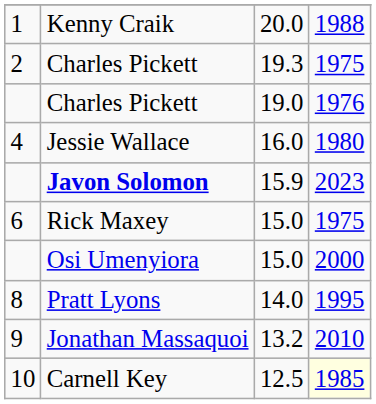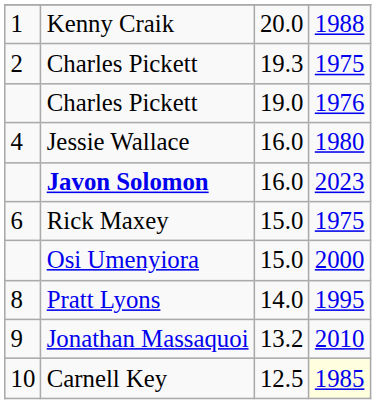 <table class="wikitable">
 <tr>
 </tr>
 <tr>
 <td>1</td>
 <td>Kenny Craik</td>
 <td>20.0</td>
 <td><a href='#'>1988</a></td>
 </tr>
 <tr>
 <td>2</td>
 <td>Charles Pickett</td>
 <td>19.3</td>
 <td><a href='#'>1975</a></td>
 </tr>
 <tr>
 <td></td>
 <td>Charles Pickett</td>
 <td>19.0</td>
 <td><a href='#'>1976</a></td>
 </tr>
 <tr>
 <td>4</td>
 <td>Jessie Wallace</td>
 <td>16.0</td>
 <td><a href='#'>1980</a></td>
 </tr>
 <tr>
 <td></td>
 <td><strong><a href='#'>Javon Solomon</a></strong></td>
-<td>15.9</td>
+<td>16.0</td>
 <td><a href='#'>2023</a></td>
 </tr>
 <tr>
 <td>6</td>
 <td>Rick Maxey</td>
 <td>15.0</td>
 <td><a href='#'>1975</a></td>
 </tr>
 <tr>
 <td></td>
 <td><a href='#'>Osi Umenyiora</a></td>
 <td>15.0</td>
 <td><a href='#'>2000</a></td>
 </tr>
 <tr>
 <td>8</td>
 <td><a href='#'>Pratt Lyons</a></td>
 <td>14.0</td>
 <td><a href='#'>1995</a></td>
 </tr>
 <tr>
 <td>9</td>
 <td><a href='#'>Jonathan Massaquoi</a></td>
 <td>13.2</td>
 <td><a href='#'>2010</a></td>
 </tr>
 <tr>
 <td>10</td>
 <td>Carnell Key</td>
 <td>12.5</td>
 <td style="background: lightyellow;"><a href='#'>1985</a></td>
 </tr>
 </table>
